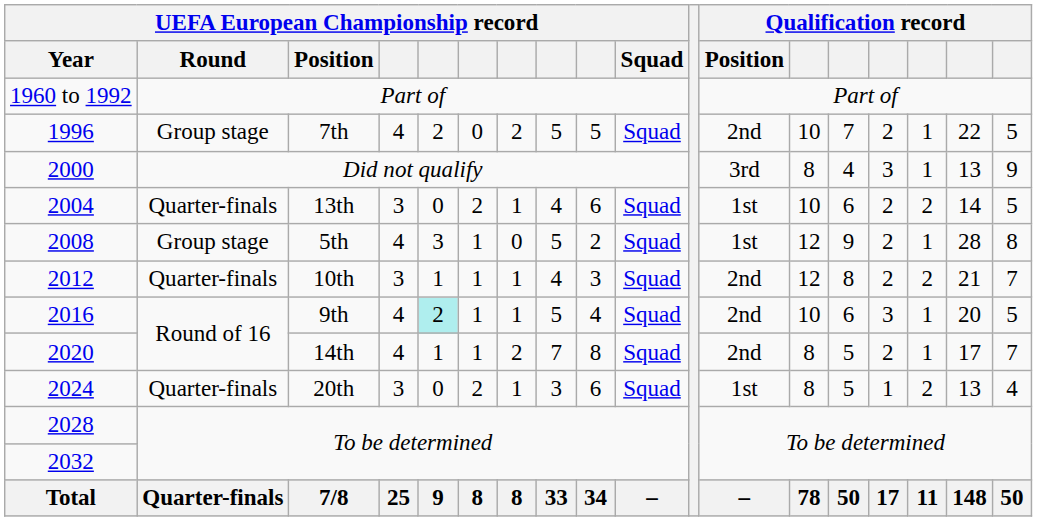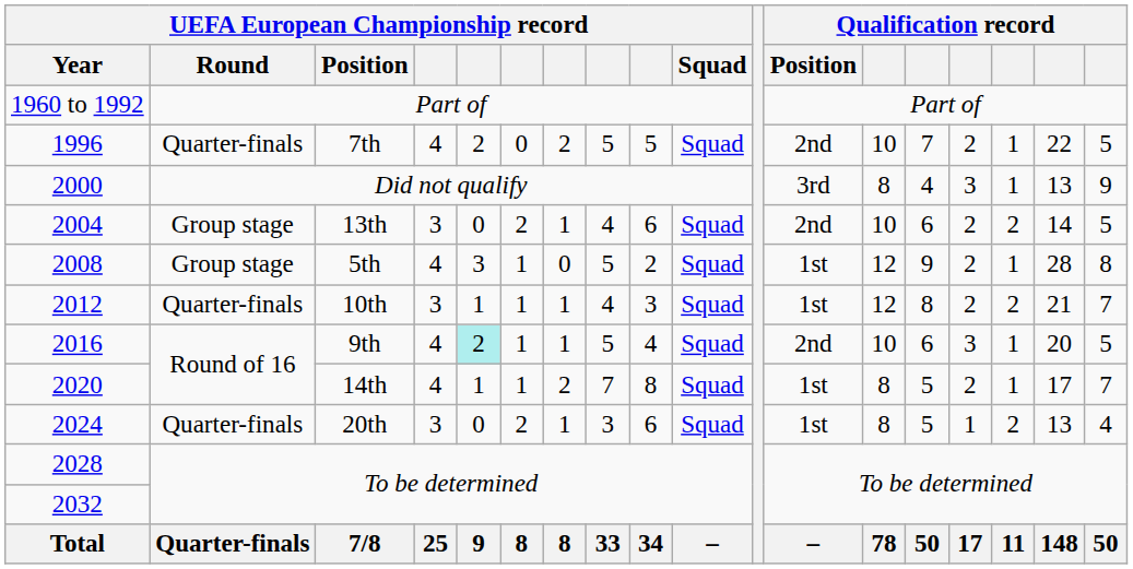 <table class="wikitable" style="text-align: center;">
 <tr>
 <th colspan=10><a href='#'>UEFA European Championship</a> record</th>
 <th rowspan="28"></th>
 <th colspan=7><a href='#'>Qualification</a> record</th>
 </tr>
 <tr>
 <th>Year</th>
 <th>Round</th>
 <th>Position</th>
 <th width="20"></th>
 <th width="20"></th>
 <th width="20"></th>
 <th width="20"></th>
 <th width="20"></th>
 <th width="20"></th>
 <th width="20">Squad</th>
 <th>Position</th>
 <th width="20"></th>
 <th width="20"></th>
 <th width="20"></th>
 <th width="20"></th>
 <th width="20"></th>
 <th width="20"></th>
 </tr>
 <tr>
 <td> <a href='#'>1960</a> to  <a href='#'>1992</a></td>
 <td colspan="9"><em>Part of </em></td>
 <td colspan="8"><em>Part of </em></td>
 </tr>
 <tr>
 <td> <a href='#'>1996</a></td>
-<td>Group stage</td>
+<td>Quarter-finals</td>
 <td>7th</td>
 <td>4</td>
 <td>2</td>
 <td>0</td>
 <td>2</td>
 <td>5</td>
 <td>5</td>
 <td><a href='#'>Squad</a></td>
 <td>2nd</td>
 <td>10</td>
 <td>7</td>
 <td>2</td>
 <td>1</td>
 <td>22</td>
 <td>5</td>
 </tr>
 <tr>
 <td>  <a href='#'>2000</a></td>
 <td colspan=9><em>Did not qualify</em></td>
 <td>3rd</td>
 <td>8</td>
 <td>4</td>
 <td>3</td>
 <td>1</td>
 <td>13</td>
 <td>9</td>
 </tr>
 <tr>
 <td> <a href='#'>2004</a></td>
-<td>Quarter-finals</td>
+<td>Group stage</td>
 <td>13th</td>
 <td>3</td>
 <td>0</td>
 <td>2</td>
 <td>1</td>
 <td>4</td>
 <td>6</td>
 <td><a href='#'>Squad</a></td>
-<td>1st</td>
+<td>2nd</td>
 <td>10</td>
 <td>6</td>
 <td>2</td>
 <td>2</td>
 <td>14</td>
 <td>5</td>
 </tr>
 <tr>
 <td>  <a href='#'>2008</a></td>
 <td>Group stage</td>
 <td>5th</td>
 <td>4</td>
 <td>3</td>
 <td>1</td>
 <td>0</td>
 <td>5</td>
 <td>2</td>
 <td><a href='#'>Squad</a></td>
 <td>1st</td>
 <td>12</td>
 <td>9</td>
 <td>2</td>
 <td>1</td>
 <td>28</td>
 <td>8</td>
 </tr>
 <tr>
 <td>  <a href='#'>2012</a></td>
 <td>Quarter-finals</td>
 <td>10th</td>
 <td>3</td>
 <td>1</td>
 <td>1</td>
 <td>1</td>
 <td>4</td>
 <td>3</td>
 <td><a href='#'>Squad</a></td>
-<td>2nd</td>
+<td>1st</td>
 <td>12</td>
 <td>8</td>
 <td>2</td>
 <td>2</td>
 <td>21</td>
 <td>7</td>
 </tr>
 <tr>
 <td> <a href='#'>2016</a></td>
 <td rowspan=2>Round of 16</td>
 <td>9th</td>
 <td>4</td>
 <td style="background: paleturquoise;">2</td>
 <td>1</td>
 <td>1</td>
 <td>5</td>
 <td>4</td>
 <td><a href='#'>Squad</a></td>
 <td>2nd</td>
 <td>10</td>
 <td>6</td>
 <td>3</td>
 <td>1</td>
 <td>20</td>
 <td>5</td>
 </tr>
 <tr>
 <td> <a href='#'>2020</a></td>
 <td>14th</td>
 <td>4</td>
 <td>1</td>
 <td>1</td>
 <td>2</td>
 <td>7</td>
 <td>8</td>
 <td><a href='#'>Squad</a></td>
-<td>2nd</td>
+<td>1st</td>
 <td>8</td>
 <td>5</td>
 <td>2</td>
 <td>1</td>
 <td>17</td>
 <td>7</td>
 </tr>
 <tr>
 <td> <a href='#'>2024</a></td>
 <td>Quarter-finals</td>
 <td>20th</td>
 <td>3</td>
 <td>0</td>
 <td>2</td>
 <td>1</td>
 <td>3</td>
 <td>6</td>
 <td><a href='#'>Squad</a></td>
 <td>1st</td>
 <td>8</td>
 <td>5</td>
 <td>1</td>
 <td>2</td>
 <td>13</td>
 <td>4</td>
 </tr>
 <tr>
 <td>  <a href='#'>2028</a></td>
 <td colspan=9 rowspan=2><em>To be determined</em></td>
 <td colspan=8 rowspan=2><em>To be determined</em></td>
 </tr>
 <tr>
 <td>  <a href='#'>2032</a></td>
 </tr>
 <tr>
 <th>Total</th>
 <th>Quarter-finals</th>
 <th>7/8</th>
 <th>25</th>
 <th>9</th>
 <th>8</th>
 <th>8</th>
 <th>33</th>
 <th>34</th>
 <th>–</th>
 <th>–</th>
 <th>78</th>
 <th>50</th>
 <th>17</th>
 <th>11</th>
 <th>148</th>
 <th>50</th>
 </tr>
 </table>
